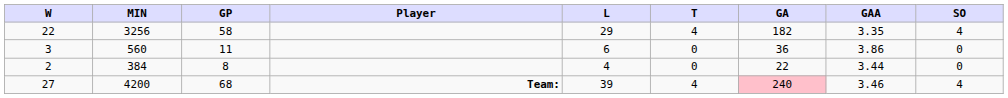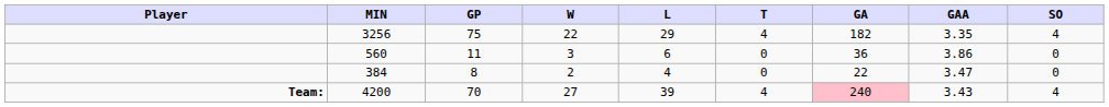 <table style="width:60%;" class="wikitable sortable">
 <tr>
-<th style="width:3%; background:#ddf;" title="Wins">W</th>
+<th style="background:#ddf; width:10%;">Player</th>
 <th style="width:3%; background:#ddf;" title="Minutes played">MIN</th>
 <th style="width:3%; background:#ddf;" title="Games played in">GP</th>
-<th style="background:#ddf; width:10%;">Player</th>
+<th style="width:3%; background:#ddf;" title="Wins">W</th>
 <th style="width:3%; background:#ddf;" title="Losses">L</th>
 <th style="width:3%; background:#ddf;" title="Ties">T</th>
 <th style="width:3%; background:#ddf;" title="Goals against">GA</th>
 <th style="width:3%; background:#ddf;" title="Goals against average">GAA</th>
 <th style="width:3%; background:#ddf;" title="Shut-outs">SO</th>
 </tr>
 <tr style="text-align:center;">
+<td style="text-align:right;"></td>
+<td>3256</td>
+<td>75</td>
 <td>22</td>
-<td>3256</td>
-<td>58</td>
-<td style="text-align:right;"></td>
 <td>29</td>
 <td>4</td>
 <td>182</td>
 <td>3.35</td>
 <td>4</td>
 </tr>
 <tr style="text-align:center;">
-<td>3</td>
+<td style="text-align:right;"></td>
 <td>560</td>
 <td>11</td>
-<td style="text-align:right;"></td>
+<td>3</td>
 <td>6</td>
 <td>0</td>
 <td>36</td>
 <td>3.86</td>
 <td>0</td>
 </tr>
 <tr style="text-align:center;">
-<td>2</td>
+<td style="text-align:right;"></td>
 <td>384</td>
 <td>8</td>
-<td style="text-align:right;"></td>
+<td>2</td>
 <td>4</td>
 <td>0</td>
 <td>22</td>
-<td>3.44</td>
+<td>3.47</td>
 <td>0</td>
 </tr>
 <tr style="text-align:center;">
+<td style="text-align:right;"><strong>Team:</strong></td>
+<td>4200</td>
+<td>70</td>
 <td>27</td>
-<td>4200</td>
-<td>68</td>
-<td style="text-align:right;"><strong>Team:</strong></td>
 <td>39</td>
 <td>4</td>
 <td style="background: pink;">240</td>
-<td>3.46</td>
+<td>3.43</td>
 <td>4</td>
 </tr>
 </table>
